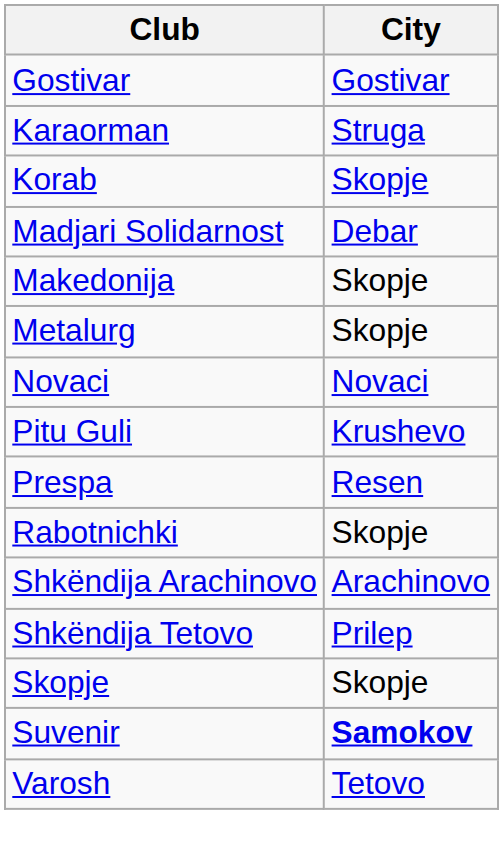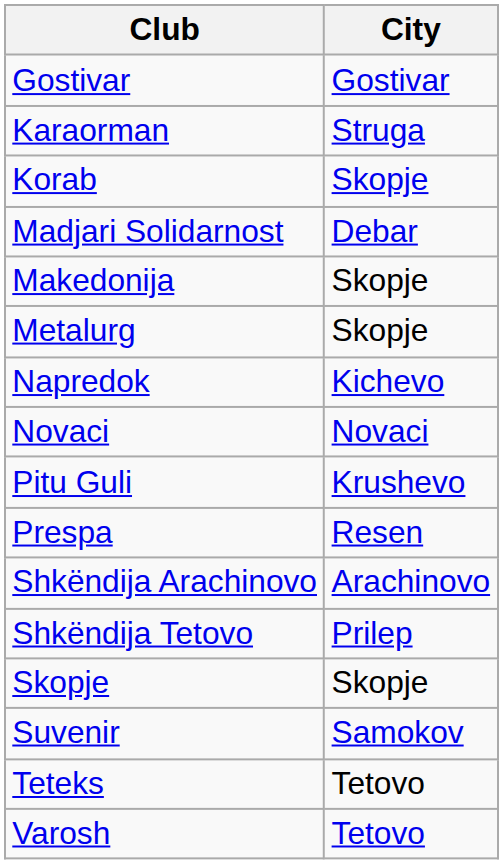 <table class="wikitable">
 <tr>
 <th>Club</th>
 <th>City</th>
 </tr>
 <tr>
 <td><a href='#'>Gostivar</a></td>
 <td><a href='#'>Gostivar</a></td>
 </tr>
 <tr>
 <td><a href='#'>Karaorman</a></td>
 <td><a href='#'>Struga</a></td>
 </tr>
 <tr>
 <td><a href='#'>Korab</a></td>
 <td><a href='#'>Skopje</a></td>
 </tr>
 <tr>
 <td><a href='#'>Madjari Solidarnost</a></td>
 <td><a href='#'>Debar</a></td>
 </tr>
 <tr>
 <td><a href='#'>Makedonija</a></td>
 <td>Skopje</td>
 </tr>
 <tr>
 <td><a href='#'>Metalurg</a></td>
 <td>Skopje</td>
 </tr>
 <tr>
+<td><a href='#'>Napredok</a></td>
+<td><a href='#'>Kichevo</a></td>
+</tr>
+<tr>
 <td><a href='#'>Novaci</a></td>
 <td><a href='#'>Novaci</a></td>
 </tr>
 <tr>
 <td><a href='#'>Pitu Guli</a></td>
 <td><a href='#'>Krushevo</a></td>
 </tr>
 <tr>
 <td><a href='#'>Prespa</a></td>
 <td><a href='#'>Resen</a></td>
-</tr>
-<tr>
-<td><a href='#'>Rabotnichki</a></td>
-<td>Skopje</td>
 </tr>
 <tr>
 <td><a href='#'>Shkëndija Arachinovo</a></td>
 <td><a href='#'>Arachinovo</a></td>
 </tr>
 <tr>
 <td><a href='#'>Shkëndija Tetovo</a></td>
 <td><a href='#'>Prilep</a></td>
 </tr>
 <tr>
 <td><a href='#'>Skopje</a></td>
 <td>Skopje</td>
 </tr>
 <tr>
 <td><a href='#'>Suvenir</a></td>
-<td><strong><a href='#'>Samokov</a></strong></td>
+<td><a href='#'>Samokov</a></td>
+</tr>
+<tr>
+<td><a href='#'>Teteks</a></td>
+<td>Tetovo</td>
 </tr>
 <tr>
 <td><a href='#'>Varosh</a></td>
 <td><a href='#'>Tetovo</a></td>
 </tr>
 </table>
